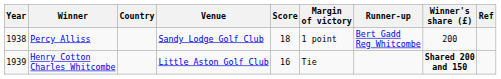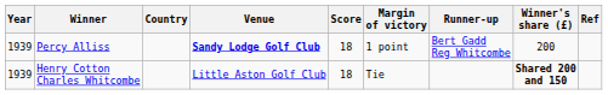 <table class="wikitable">
 <tr>
 <th>Year</th>
 <th>Winner</th>
 <th>Country</th>
 <th>Venue</th>
 <th>Score</th>
 <th>Margin<br>of victory</th>
 <th>Runner-up</th>
 <th>Winner's<br>share (£)</th>
 <th>Ref</th>
 </tr>
 <tr>
-<td>1938</td>
+<td>1939</td>
 <td><a href='#'>Percy Alliss</a></td>
 <td></td>
-<td><a href='#'>Sandy Lodge Golf Club</a></td>
+<td><strong><a href='#'>Sandy Lodge Golf Club</a></strong></td>
 <td align=center>18</td>
 <td>1 point</td>
 <td> <a href='#'>Bert Gadd</a><br> <a href='#'>Reg Whitcombe</a></td>
 <td align=center>200</td>
 <td></td>
 </tr>
 <tr>
 <td>1939</td>
 <td><a href='#'>Henry Cotton</a><br><a href='#'>Charles Whitcombe</a></td>
 <td><br></td>
 <td><a href='#'>Little Aston Golf Club</a></td>
-<td align=center>16</td>
+<td align=center>18</td>
 <td>Tie</td>
 <td></td>
 <td align=center><strong>Shared 200<br>and 150</strong></td>
 <td></td>
 </tr>
 </table>
